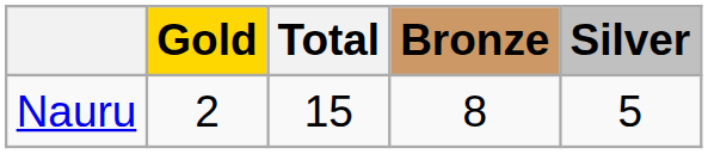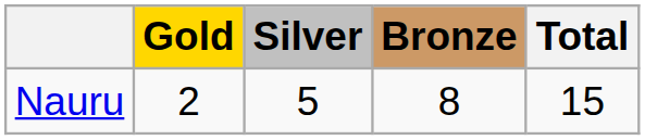 <table class="wikitable">
 <tr>
 <th></th>
 <th style="background-color:gold">Gold</th>
+<th style="background-color:silver">Silver</th>
+<th style="background-color:#CC9966">Bronze</th>
 <th>Total</th>
-<th style="background-color:#CC9966">Bronze</th>
-<th style="background-color:silver">Silver</th>
 </tr>
 <tr align="center">
 <td> <a href='#'>Nauru</a></td>
 <td>2</td>
+<td>5</td>
+<td>8</td>
 <td>15</td>
-<td>8</td>
-<td>5</td>
 </tr>
 </table>
